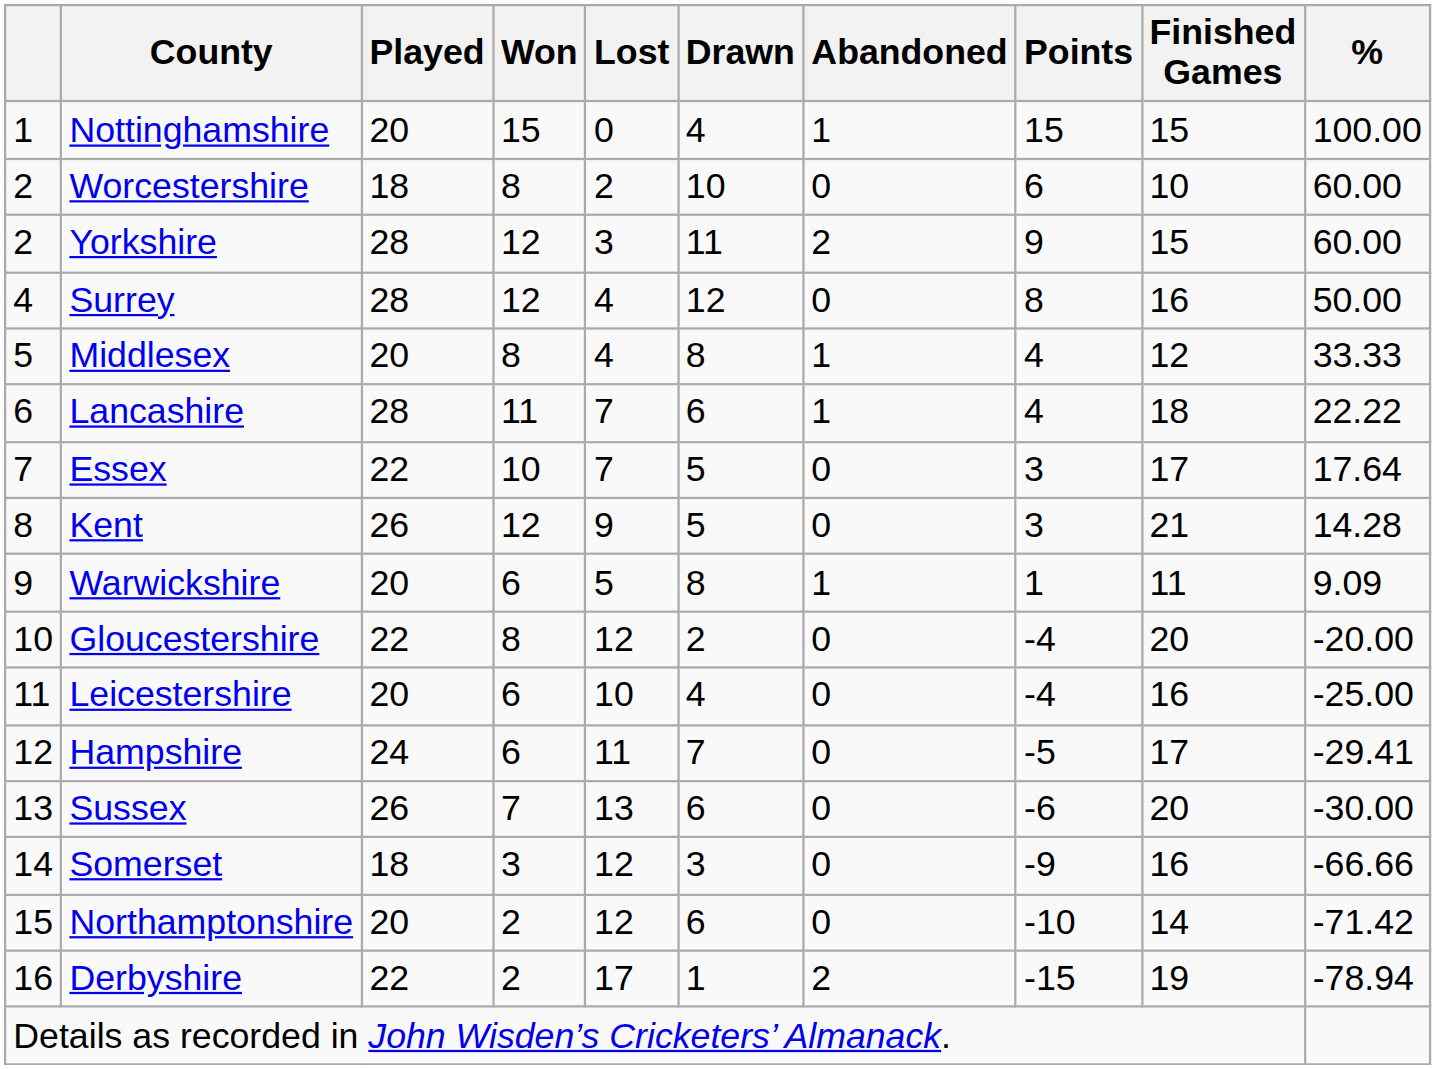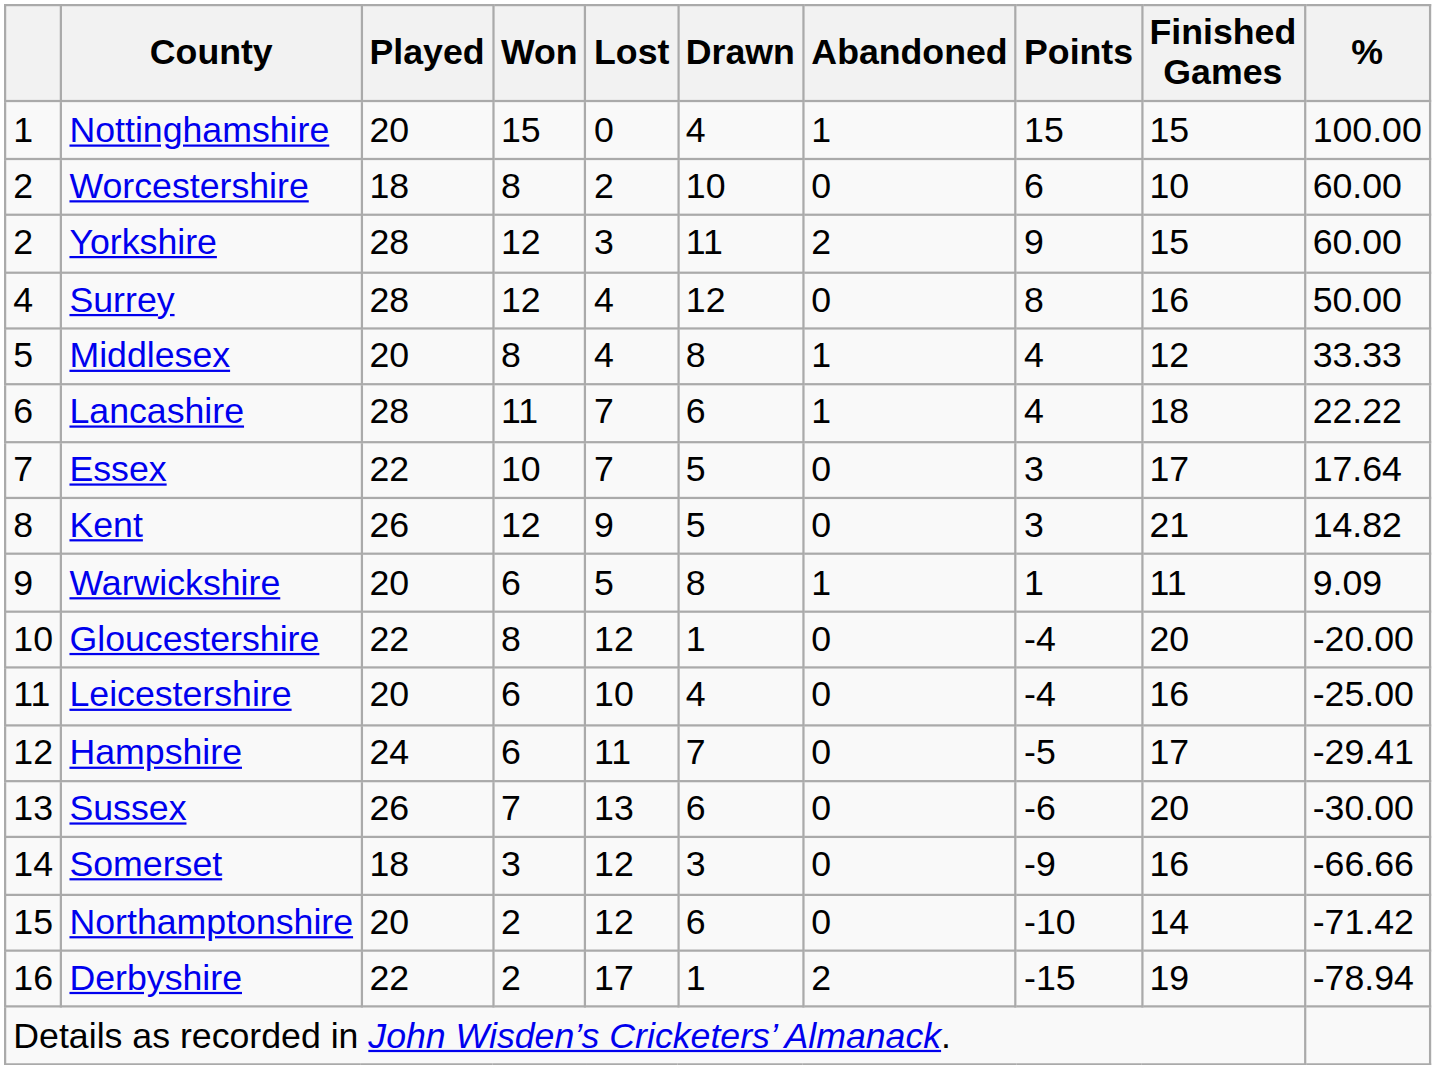 <table class="wikitable sortable">
 <tr>
 <th></th>
 <th>County</th>
 <th>Played</th>
 <th>Won</th>
 <th>Lost</th>
 <th>Drawn</th>
 <th>Abandoned</th>
 <th>Points</th>
 <th>Finished<br>Games</th>
 <th>%</th>
 </tr>
 <tr>
 <td>1</td>
 <td><a href='#'>Nottinghamshire</a></td>
 <td>20</td>
 <td>15</td>
 <td>0</td>
 <td>4</td>
 <td>1</td>
 <td>15</td>
 <td>15</td>
 <td>100.00</td>
 </tr>
 <tr>
 <td>2</td>
 <td><a href='#'>Worcestershire</a></td>
 <td>18</td>
 <td>8</td>
 <td>2</td>
 <td>10</td>
 <td>0</td>
 <td>6</td>
 <td>10</td>
 <td>60.00</td>
 </tr>
 <tr>
 <td>2</td>
 <td><a href='#'>Yorkshire</a></td>
 <td>28</td>
 <td>12</td>
 <td>3</td>
 <td>11</td>
 <td>2</td>
 <td>9</td>
 <td>15</td>
 <td>60.00</td>
 </tr>
 <tr>
 <td>4</td>
 <td><a href='#'>Surrey</a></td>
 <td>28</td>
 <td>12</td>
 <td>4</td>
 <td>12</td>
 <td>0</td>
 <td>8</td>
 <td>16</td>
 <td>50.00</td>
 </tr>
 <tr>
 <td>5</td>
 <td><a href='#'>Middlesex</a></td>
 <td>20</td>
 <td>8</td>
 <td>4</td>
 <td>8</td>
 <td>1</td>
 <td>4</td>
 <td>12</td>
 <td>33.33</td>
 </tr>
 <tr>
 <td>6</td>
 <td><a href='#'>Lancashire</a></td>
 <td>28</td>
 <td>11</td>
 <td>7</td>
 <td>6</td>
 <td>1</td>
 <td>4</td>
 <td>18</td>
 <td>22.22</td>
 </tr>
 <tr>
 <td>7</td>
 <td><a href='#'>Essex</a></td>
 <td>22</td>
 <td>10</td>
 <td>7</td>
 <td>5</td>
 <td>0</td>
 <td>3</td>
 <td>17</td>
 <td>17.64</td>
 </tr>
 <tr>
 <td>8</td>
 <td><a href='#'>Kent</a></td>
 <td>26</td>
 <td>12</td>
 <td>9</td>
 <td>5</td>
 <td>0</td>
 <td>3</td>
 <td>21</td>
-<td>14.28</td>
+<td>14.82</td>
 </tr>
 <tr>
 <td>9</td>
 <td><a href='#'>Warwickshire</a></td>
 <td>20</td>
 <td>6</td>
 <td>5</td>
 <td>8</td>
 <td>1</td>
 <td>1</td>
 <td>11</td>
 <td>9.09</td>
 </tr>
 <tr>
 <td>10</td>
 <td><a href='#'>Gloucestershire</a></td>
 <td>22</td>
 <td>8</td>
 <td>12</td>
-<td>2</td>
+<td>1</td>
 <td>0</td>
 <td>-4</td>
 <td>20</td>
 <td>-20.00</td>
 </tr>
 <tr>
 <td>11</td>
 <td><a href='#'>Leicestershire</a></td>
 <td>20</td>
 <td>6</td>
 <td>10</td>
 <td>4</td>
 <td>0</td>
 <td>-4</td>
 <td>16</td>
 <td>-25.00</td>
 </tr>
 <tr>
 <td>12</td>
 <td><a href='#'>Hampshire</a></td>
 <td>24</td>
 <td>6</td>
 <td>11</td>
 <td>7</td>
 <td>0</td>
 <td>-5</td>
 <td>17</td>
 <td>-29.41</td>
 </tr>
 <tr>
 <td>13</td>
 <td><a href='#'>Sussex</a></td>
 <td>26</td>
 <td>7</td>
 <td>13</td>
 <td>6</td>
 <td>0</td>
 <td>-6</td>
 <td>20</td>
 <td>-30.00</td>
 </tr>
 <tr>
 <td>14</td>
 <td><a href='#'>Somerset</a></td>
 <td>18</td>
 <td>3</td>
 <td>12</td>
 <td>3</td>
 <td>0</td>
 <td>-9</td>
 <td>16</td>
 <td>-66.66</td>
 </tr>
 <tr>
 <td>15</td>
 <td><a href='#'>Northamptonshire</a></td>
 <td>20</td>
 <td>2</td>
 <td>12</td>
 <td>6</td>
 <td>0</td>
 <td>-10</td>
 <td>14</td>
 <td>-71.42</td>
 </tr>
 <tr>
 <td>16</td>
 <td><a href='#'>Derbyshire</a></td>
 <td>22</td>
 <td>2</td>
 <td>17</td>
 <td>1</td>
 <td>2</td>
 <td>-15</td>
 <td>19</td>
 <td>-78.94</td>
 </tr>
 <tr>
 <td colspan="9">Details as recorded in <em><a href='#'>John Wisden’s Cricketers’ Almanack</a></em>.</td>
 </tr>
 </table>
